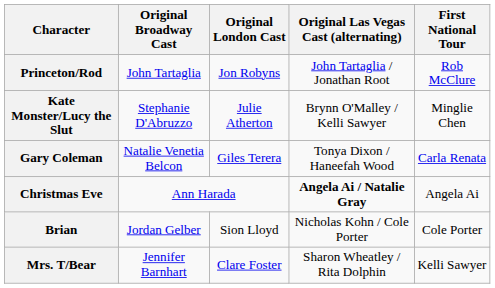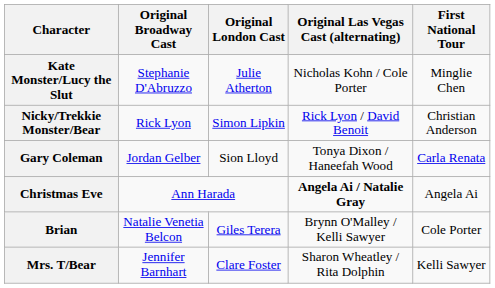 <table class="wikitable" width="95%">
 <tr>
 <th>Character</th>
 <th>Original Broadway Cast</th>
 <th>Original London Cast</th>
 <th>Original Las Vegas Cast (alternating)</th>
 <th>First National Tour</th>
 </tr>
 <tr>
-<th>Princeton/Rod</th>
-<td align="center"><a href='#'>John Tartaglia</a></td>
-<td align="center"><a href='#'>Jon Robyns</a></td>
-<td align="center"><a href='#'>John Tartaglia</a> / Jonathan Root</td>
-<td align="center"><a href='#'>Rob McClure</a></td>
-</tr>
-<tr>
 <th>Kate Monster/Lucy the Slut</th>
 <td align="center"><a href='#'>Stephanie D'Abruzzo</a></td>
 <td align="center"><a href='#'>Julie Atherton</a></td>
-<td align="center">Brynn O'Malley / Kelli Sawyer</td>
+<td align="center">Nicholas Kohn / Cole Porter</td>
 <td align="center">Minglie Chen</td>
 </tr>
 <tr>
+<th>Nicky/Trekkie Monster/Bear</th>
+<td align="center"><a href='#'>Rick Lyon</a></td>
+<td align="center"><a href='#'>Simon Lipkin</a></td>
+<td align="center"><a href='#'>Rick Lyon</a> / <a href='#'>David Benoit</a></td>
+<td align="center">Christian Anderson</td>
+</tr>
+<tr>
 <th>Gary Coleman</th>
-<td align="center"><a href='#'>Natalie Venetia Belcon</a></td>
-<td align="center"><a href='#'>Giles Terera</a></td>
+<td align="center"><a href='#'>Jordan Gelber</a></td>
+<td align="center">Sion Lloyd</td>
 <td align="center">Tonya Dixon / Haneefah Wood</td>
 <td align="center"><a href='#'>Carla Renata</a></td>
 </tr>
 <tr>
 <th>Christmas Eve</th>
 <td colspan='2' align="center"><a href='#'>Ann Harada</a></td>
 <td align="center"><strong>Angela Ai / Natalie Gray</strong></td>
 <td align="center">Angela Ai</td>
 </tr>
 <tr>
 <th>Brian</th>
-<td align="center"><a href='#'>Jordan Gelber</a></td>
-<td align="center">Sion Lloyd</td>
-<td align="center">Nicholas Kohn / Cole Porter</td>
+<td align="center"><a href='#'>Natalie Venetia Belcon</a></td>
+<td align="center"><a href='#'>Giles Terera</a></td>
+<td align="center">Brynn O'Malley / Kelli Sawyer</td>
 <td align="center">Cole Porter</td>
 </tr>
 <tr>
 <th>Mrs. T/Bear</th>
 <td align="center"><a href='#'>Jennifer Barnhart</a></td>
 <td align="center"><a href='#'>Clare Foster</a></td>
 <td align="center">Sharon Wheatley / Rita Dolphin</td>
 <td align="center">Kelli Sawyer</td>
 </tr>
 </table>
